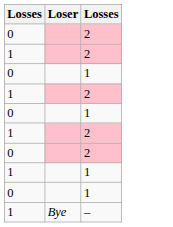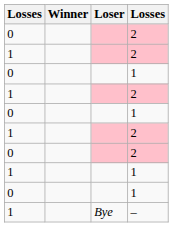 <table class=wikitable>
 <tr>
 <th>Losses</th>
+<th>Winner</th>
 <th>Loser</th>
 <th>Losses</th>
 </tr>
 <tr>
 <td>0</td>
+<td></td>
 <td bgcolor=pink></td>
 <td bgcolor=pink>2</td>
 </tr>
 <tr>
 <td>1</td>
+<td></td>
 <td bgcolor=pink></td>
 <td bgcolor=pink>2</td>
 </tr>
 <tr>
 <td>0</td>
 <td></td>
+<td></td>
 <td>1</td>
 </tr>
 <tr>
 <td>1</td>
+<td></td>
 <td bgcolor=pink></td>
 <td bgcolor=pink>2</td>
 </tr>
 <tr>
 <td>0</td>
 <td></td>
+<td></td>
 <td>1</td>
 </tr>
 <tr>
 <td>1</td>
+<td></td>
 <td bgcolor=pink></td>
 <td bgcolor=pink>2</td>
 </tr>
 <tr>
 <td>0</td>
+<td></td>
 <td bgcolor=pink></td>
 <td bgcolor=pink>2</td>
 </tr>
 <tr>
 <td>1</td>
 <td></td>
+<td></td>
 <td>1</td>
 </tr>
 <tr>
 <td>0</td>
 <td></td>
+<td></td>
 <td>1</td>
 </tr>
 <tr>
 <td>1</td>
+<td></td>
 <td><em>Bye</em></td>
 <td>–</td>
 </tr>
 </table>
